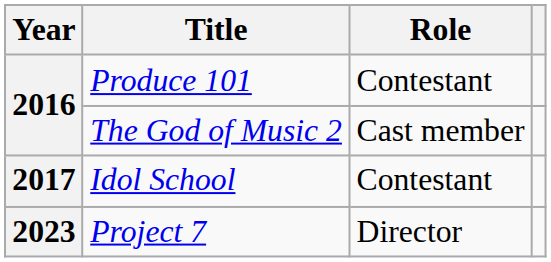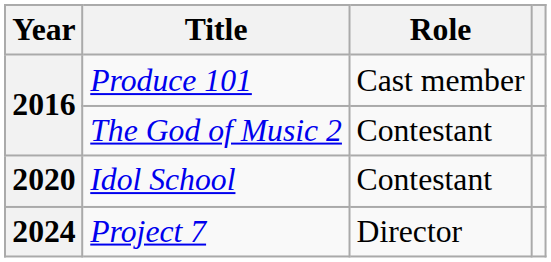 <table class="wikitable plainrowheaders sortable">
 <tr>
 <th scope="col">Year</th>
 <th scope="col">Title</th>
 <th scope="col">Role</th>
 <th scope="col" class="unsortable"></th>
 </tr>
 <tr>
 <th scope="row" rowspan="2">2016</th>
 <td><em><a href='#'>Produce 101</a></em></td>
+<td>Cast member</td>
+<td style="text-align:center"></td>
+</tr>
+<tr>
+<td><em><a href='#'>The God of Music 2</a></em></td>
 <td>Contestant</td>
 <td style="text-align:center"></td>
 </tr>
 <tr>
-<td><em><a href='#'>The God of Music 2</a></em></td>
-<td>Cast member</td>
-<td style="text-align:center"></td>
-</tr>
-<tr>
-<th scope="row">2017</th>
+<th scope="row">2020</th>
 <td><em><a href='#'>Idol School</a></em></td>
 <td>Contestant</td>
 <td style="text-align:center"></td>
 </tr>
 <tr>
-<th scope="row">2023</th>
+<th scope="row">2024</th>
 <td><em><a href='#'>Project 7</a></em></td>
 <td>Director</td>
 <td style="text-align:center"></td>
 </tr>
 </table>
